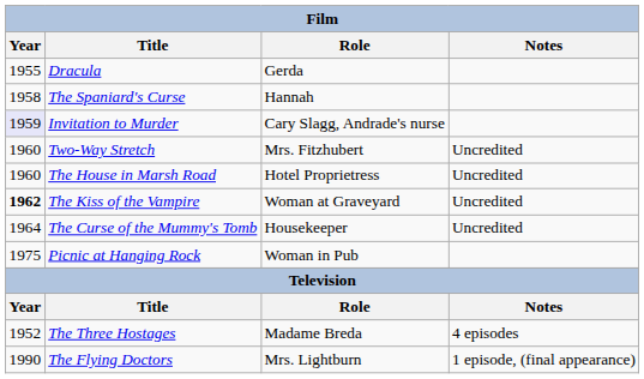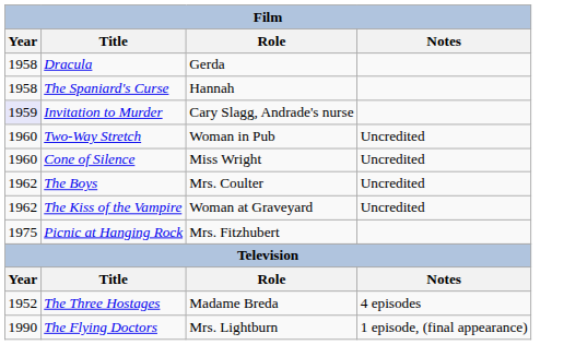 <table class="wikitable" style="font-size: 90%;">
 <tr>
 <th colspan="4" style="background: LightSteelBlue;">Film</th>
 </tr>
 <tr>
 <th>Year</th>
 <th>Title</th>
 <th>Role</th>
 <th>Notes</th>
 </tr>
 <tr>
-<td>1955</td>
+<td>1958</td>
 <td><em><a href='#'>Dracula</a></em></td>
 <td>Gerda</td>
 <td></td>
 </tr>
 <tr>
 <td>1958</td>
 <td><em><a href='#'>The Spaniard's Curse</a></em></td>
 <td>Hannah</td>
 <td></td>
 </tr>
 <tr>
 <td style="background: lavender;">1959</td>
 <td><em><a href='#'>Invitation to Murder</a></em></td>
 <td>Cary Slagg, Andrade's nurse</td>
 <td></td>
 </tr>
 <tr>
 <td>1960</td>
 <td><em><a href='#'>Two-Way Stretch</a></em></td>
-<td>Mrs. Fitzhubert</td>
+<td>Woman in Pub</td>
 <td>Uncredited</td>
 </tr>
 <tr>
 <td>1960</td>
-<td><em><a href='#'>The House in Marsh Road</a></em></td>
-<td>Hotel Proprietress</td>
+<td><em><a href='#'>Cone of Silence</a></em></td>
+<td>Miss Wright</td>
 <td>Uncredited</td>
 </tr>
 <tr>
-<td><strong>1962</strong></td>
+<td>1962</td>
+<td><em><a href='#'>The Boys</a></em></td>
+<td>Mrs. Coulter</td>
+<td>Uncredited</td>
+</tr>
+<tr>
+<td>1962</td>
 <td><em><a href='#'>The Kiss of the Vampire</a></em></td>
 <td>Woman at Graveyard</td>
 <td>Uncredited</td>
 </tr>
 <tr>
-<td>1964</td>
-<td><em><a href='#'>The Curse of the Mummy's Tomb</a></em></td>
-<td>Housekeeper</td>
-<td>Uncredited</td>
-</tr>
-<tr>
 <td>1975</td>
 <td><em><a href='#'>Picnic at Hanging Rock</a></em></td>
-<td>Woman in Pub</td>
+<td>Mrs. Fitzhubert</td>
 <td></td>
 </tr>
 <tr>
 </tr>
 <tr>
 <th colspan="4" style="background: LightSteelBlue;">Television</th>
 </tr>
 <tr>
 <th>Year</th>
 <th>Title</th>
 <th>Role</th>
 <th>Notes</th>
 </tr>
 <tr>
 <td>1952</td>
 <td><em><a href='#'>The Three Hostages</a></em></td>
 <td>Madame Breda</td>
 <td>4 episodes</td>
 </tr>
 <tr>
 <td>1990</td>
 <td><em><a href='#'>The Flying Doctors</a></em></td>
 <td>Mrs. Lightburn</td>
 <td>1 episode, (final appearance)</td>
 </tr>
 </table>
